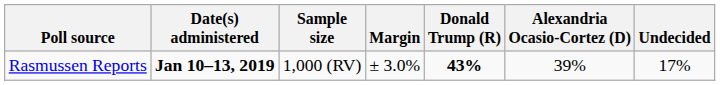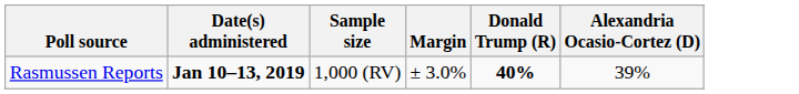 <table class="wikitable sortable" style="font-size:90%;text-align:center;">
 <tr valign=bottom style="font-size:90%;">
 <th>Poll source</th>
 <th>Date(s)<br>administered</th>
 <th>Sample<br>size</th>
 <th>Margin<br></th>
 <th>Donald<br>Trump (R)</th>
 <th>Alexandria<br>Ocasio-Cortez (D)</th>
-<th>Undecided</th>
 </tr>
 <tr>
 <td style="text-align:left;"><a href='#'>Rasmussen Reports</a></td>
 <td><strong>Jan 10–13, 2019</strong></td>
 <td>1,000 (RV)</td>
 <td>± 3.0%</td>
-<td><strong>43%</strong></td>
+<td><strong>40%</strong></td>
 <td>39%</td>
-<td>17%</td>
 </tr>
 </table>
